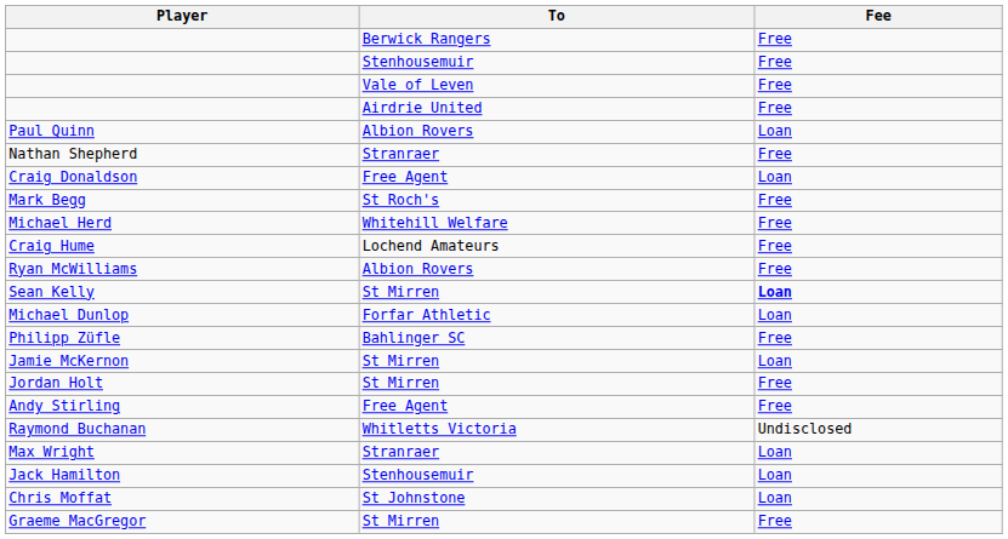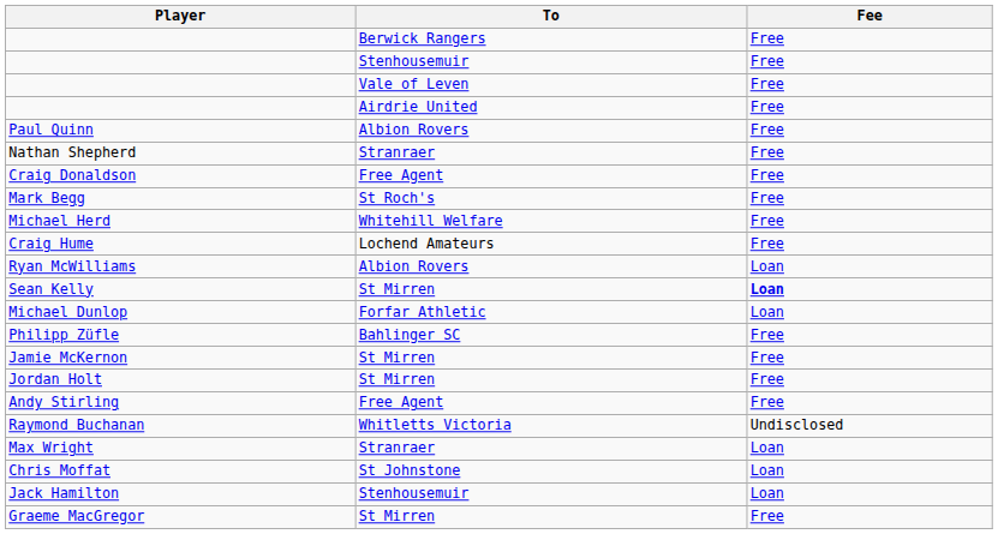 <table class="wikitable" style="text-align:center; font-size:95%;width:98%; text-align:left">
 <tr>
 <th>Player</th>
 <th>To</th>
 <th>Fee</th>
 </tr>
 <tr>
 <td> </td>
 <td> <a href='#'>Berwick Rangers</a></td>
 <td><a href='#'>Free</a></td>
 </tr>
 <tr>
 <td> </td>
 <td> <a href='#'>Stenhousemuir</a></td>
 <td><a href='#'>Free</a></td>
 </tr>
 <tr>
 <td> </td>
 <td> <a href='#'>Vale of Leven</a></td>
 <td><a href='#'>Free</a></td>
 </tr>
 <tr>
 <td> </td>
 <td> <a href='#'>Airdrie United</a></td>
 <td><a href='#'>Free</a></td>
 </tr>
 <tr>
 <td> <a href='#'>Paul Quinn</a></td>
 <td> <a href='#'>Albion Rovers</a></td>
-<td><a href='#'>Loan</a></td>
+<td><a href='#'>Free</a></td>
 </tr>
 <tr>
 <td> Nathan Shepherd</td>
 <td> <a href='#'>Stranraer</a></td>
 <td><a href='#'>Free</a></td>
 </tr>
 <tr>
 <td> <a href='#'>Craig Donaldson</a></td>
 <td><a href='#'>Free Agent</a></td>
-<td><a href='#'>Loan</a></td>
+<td><a href='#'>Free</a></td>
 </tr>
 <tr>
 <td> <a href='#'>Mark Begg</a></td>
 <td> <a href='#'>St Roch's</a></td>
 <td><a href='#'>Free</a></td>
 </tr>
 <tr>
 <td> <a href='#'>Michael Herd</a></td>
 <td> <a href='#'>Whitehill Welfare</a></td>
 <td><a href='#'>Free</a></td>
 </tr>
 <tr>
 <td> <a href='#'>Craig Hume</a></td>
 <td> Lochend Amateurs</td>
 <td><a href='#'>Free</a></td>
 </tr>
 <tr>
 <td> <a href='#'>Ryan McWilliams</a></td>
 <td> <a href='#'>Albion Rovers</a></td>
-<td><a href='#'>Free</a></td>
+<td><a href='#'>Loan</a></td>
 </tr>
 <tr>
 <td> <a href='#'>Sean Kelly</a></td>
 <td> <a href='#'>St Mirren</a></td>
 <td><strong><a href='#'>Loan</a></strong></td>
 </tr>
 <tr>
 <td> <a href='#'>Michael Dunlop</a></td>
 <td> <a href='#'>Forfar Athletic</a></td>
 <td><a href='#'>Loan</a></td>
 </tr>
 <tr>
 <td> <a href='#'>Philipp Züfle</a></td>
 <td> <a href='#'>Bahlinger SC</a></td>
 <td><a href='#'>Free</a></td>
 </tr>
 <tr>
 <td> <a href='#'>Jamie McKernon</a></td>
 <td> <a href='#'>St Mirren</a></td>
-<td><a href='#'>Loan</a></td>
+<td><a href='#'>Free</a></td>
 </tr>
 <tr>
 <td> <a href='#'>Jordan Holt</a></td>
 <td> <a href='#'>St Mirren</a></td>
 <td><a href='#'>Free</a></td>
 </tr>
 <tr>
 <td> <a href='#'>Andy Stirling</a></td>
 <td><a href='#'>Free Agent</a></td>
 <td><a href='#'>Free</a></td>
 </tr>
 <tr>
 <td> <a href='#'>Raymond Buchanan</a></td>
 <td> <a href='#'>Whitletts Victoria</a></td>
 <td>Undisclosed</td>
 </tr>
 <tr>
 <td> <a href='#'>Max Wright</a></td>
 <td> <a href='#'>Stranraer</a></td>
 <td><a href='#'>Loan</a></td>
 </tr>
 <tr>
-<td> <a href='#'>Jack Hamilton</a></td>
-<td> <a href='#'>Stenhousemuir</a></td>
+<td> <a href='#'>Chris Moffat</a></td>
+<td> <a href='#'>St Johnstone</a></td>
 <td><a href='#'>Loan</a></td>
 </tr>
 <tr>
-<td> <a href='#'>Chris Moffat</a></td>
-<td> <a href='#'>St Johnstone</a></td>
+<td> <a href='#'>Jack Hamilton</a></td>
+<td> <a href='#'>Stenhousemuir</a></td>
 <td><a href='#'>Loan</a></td>
 </tr>
 <tr>
 <td> <a href='#'>Graeme MacGregor</a></td>
 <td> <a href='#'>St Mirren</a></td>
 <td><a href='#'>Free</a></td>
 </tr>
 </table>
